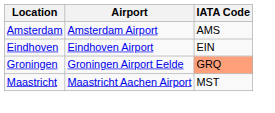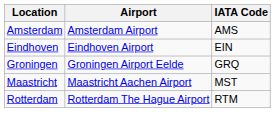 <table class="wikitable">
 <tr>
 <th>Location</th>
 <th>Airport</th>
 <th>IATA Code</th>
 </tr>
 <tr>
 <td><a href='#'>Amsterdam</a></td>
 <td><a href='#'>Amsterdam Airport</a></td>
 <td>AMS</td>
 </tr>
 <tr>
 <td><a href='#'>Eindhoven</a></td>
 <td><a href='#'>Eindhoven Airport</a></td>
 <td>EIN</td>
 </tr>
 <tr>
 <td><a href='#'>Groningen</a></td>
 <td><a href='#'>Groningen Airport Eelde</a></td>
-<td style="background: lightsalmon;">GRQ</td>
+<td>GRQ</td>
 </tr>
 <tr>
 <td><a href='#'>Maastricht</a></td>
 <td><a href='#'>Maastricht Aachen Airport</a></td>
 <td>MST</td>
 </tr>
+<tr>
+<td><a href='#'>Rotterdam</a></td>
+<td><a href='#'>Rotterdam The Hague Airport</a></td>
+<td>RTM</td>
+</tr>
 </table>
